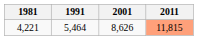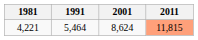 <table class="wikitable">
 <tr>
 <th>1981</th>
 <th>1991</th>
 <th>2001</th>
 <th>2011</th>
 </tr>
 <tr align="center">
 <td width=70px>4,221</td>
 <td width=70px>5,464</td>
-<td width=70px>8,626</td>
+<td width=70px>8,624</td>
 <td width=70px style="background: lightsalmon;">11,815</td>
 </tr>
 </table>
